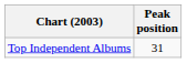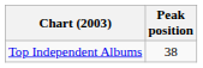 <table class="wikitable">
 <tr>
 <th>Chart (2003)</th>
 <th>Peak<br>position</th>
 </tr>
 <tr>
 <td><a href='#'>Top Independent Albums</a></td>
-<td style="text-align:center;">31</td>
+<td style="text-align:center;">38</td>
 </tr>
 </table>
